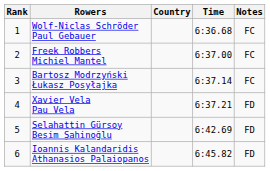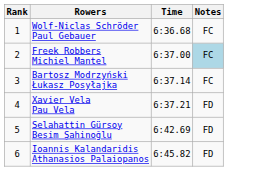 <table class="wikitable" style="text-align:center">
 <tr>
 <th>Rank</th>
 <th>Rowers</th>
-<th>Country</th>
 <th>Time</th>
 <th>Notes</th>
 </tr>
 <tr>
 <td>1</td>
 <td align="left"><a href='#'>Wolf-Niclas Schröder</a><br><a href='#'>Paul Gebauer</a></td>
-<td align="left"></td>
 <td>6:36.68</td>
 <td>FC</td>
 </tr>
 <tr>
 <td>2</td>
 <td align="left"><a href='#'>Freek Robbers</a><br><a href='#'>Michiel Mantel</a></td>
-<td align="left"></td>
 <td>6:37.00</td>
-<td>FC</td>
+<td style="background: lightblue;">FC</td>
 </tr>
 <tr>
 <td>3</td>
 <td align="left"><a href='#'>Bartosz Modrzyński</a><br><a href='#'>Łukasz Posyłajka</a></td>
-<td align="left"></td>
 <td>6:37.14</td>
 <td>FC</td>
 </tr>
 <tr>
 <td>4</td>
 <td align="left"><a href='#'>Xavier Vela</a><br><a href='#'>Pau Vela</a></td>
-<td align="left"></td>
 <td>6:37.21</td>
 <td>FD</td>
 </tr>
 <tr>
 <td>5</td>
 <td align="left"><a href='#'>Selahattin Gürsoy</a><br><a href='#'>Besim Şahinoğlu</a></td>
-<td align="left"></td>
 <td>6:42.69</td>
 <td>FD</td>
 </tr>
 <tr>
 <td>6</td>
 <td align="left"><a href='#'>Ioannis Kalandaridis</a><br><a href='#'>Athanasios Palaiopanos</a></td>
-<td align="left"></td>
 <td>6:45.82</td>
 <td>FD</td>
 </tr>
 </table>
